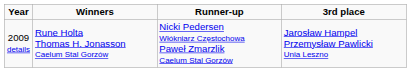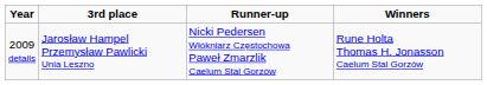 <table class="wikitable">
 <tr align=center>
 <td width=40px  ><strong>Year</strong></td>
+<td width=200px ><strong>3rd place</strong></td>
+<td width=200px ><strong>Runner-up</strong></td>
 <td width=200px ><strong>Winners</strong></td>
-<td width=200px ><strong>Runner-up</strong></td>
-<td width=200px ><strong>3rd place</strong></td>
 </tr>
 <tr>
 <td align=center>2009 <br><small><a href='#'>details</a></small></td>
+<td> <a href='#'>Jarosław Hampel</a> <br> <a href='#'>Przemysław Pawlicki</a> <br><small><a href='#'>Unia Leszno</a></small></td>
+<td> <a href='#'>Nicki Pedersen</a> <br><small><a href='#'>Włókniarz Częstochowa</a></small> <br> <a href='#'>Paweł Zmarzlik</a> <br><small><a href='#'>Caelum Stal Gorzów</a></small></td>
 <td> <a href='#'>Rune Holta</a> <br> <a href='#'>Thomas H. Jonasson</a> <br><small><a href='#'>Caelum Stal Gorzów</a></small></td>
-<td> <a href='#'>Nicki Pedersen</a> <br><small><a href='#'>Włókniarz Częstochowa</a></small> <br> <a href='#'>Paweł Zmarzlik</a> <br><small><a href='#'>Caelum Stal Gorzów</a></small></td>
-<td> <a href='#'>Jarosław Hampel</a> <br> <a href='#'>Przemysław Pawlicki</a> <br><small><a href='#'>Unia Leszno</a></small></td>
 </tr>
 </table>
